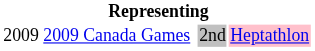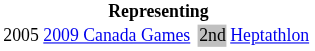 <table>
 <tr>
 <th colspan="6">Representing </th>
 </tr>
 <tr>
-<td>2009</td>
+<td>2005</td>
 <td><a href='#'>2009 Canada Games</a></td>
 <td></td>
 <td bgcolor="silver">2nd</td>
-<td style="background: pink;"><a href='#'>Heptathlon</a></td>
+<td><a href='#'>Heptathlon</a></td>
 <td></td>
 </tr>
 </table>
